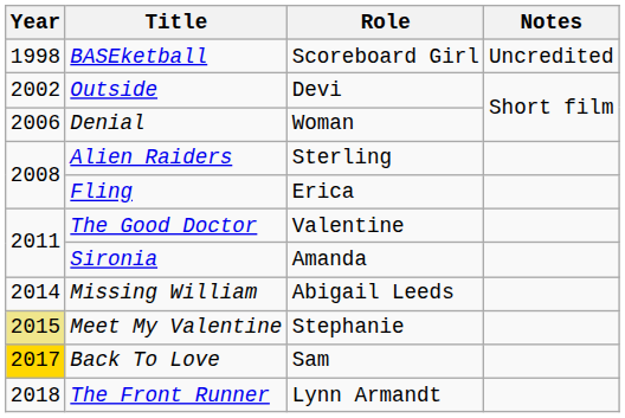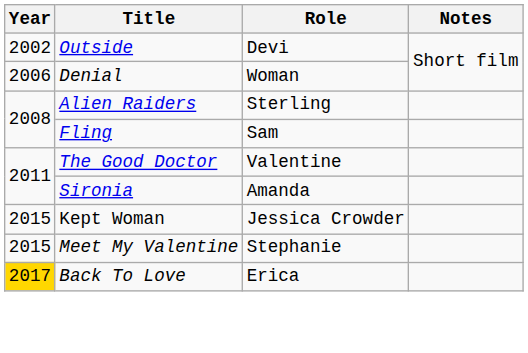 <table class="wikitable sortable plainrowheaders">
 <tr>
 <th scope="col">Year</th>
 <th scope="col">Title</th>
 <th scope="col">Role</th>
 <th scope="col" class="unsortable">Notes</th>
-</tr>
-<tr>
-<td>1998</td>
-<td><em><a href='#'>BASEketball</a></em></td>
-<td>Scoreboard Girl</td>
-<td>Uncredited</td>
 </tr>
 <tr>
 <td>2002</td>
 <td><em><a href='#'>Outside</a></em></td>
 <td>Devi</td>
 <td rowspan=2>Short film</td>
 </tr>
 <tr>
 <td>2006</td>
 <td><em>Denial</em></td>
 <td>Woman</td>
 </tr>
 <tr>
 <td rowspan=2>2008</td>
 <td><em><a href='#'>Alien Raiders</a></em></td>
 <td>Sterling</td>
 <td></td>
 </tr>
 <tr>
 <td><em><a href='#'>Fling</a></em></td>
-<td>Erica</td>
+<td>Sam</td>
 <td></td>
 </tr>
 <tr>
 <td rowspan=2>2011</td>
 <td><em><a href='#'>The Good Doctor</a></em></td>
 <td>Valentine</td>
 <td></td>
 </tr>
 <tr>
 <td><em><a href='#'>Sironia</a></em></td>
 <td>Amanda</td>
 <td></td>
 </tr>
 <tr>
-<td>2014</td>
-<td><em>Missing William</em></td>
-<td>Abigail Leeds</td>
+<td>2015</td>
+<td>Kept Woman</td>
+<td>Jessica Crowder</td>
 <td></td>
 </tr>
 <tr>
-<td style="background: khaki;">2015</td>
+<td>2015</td>
 <td><em>Meet My Valentine</em></td>
 <td>Stephanie</td>
 <td></td>
 </tr>
 <tr>
 <td style="background: gold;">2017</td>
 <td><em>Back To Love</em></td>
-<td>Sam</td>
-<td></td>
-</tr>
-<tr>
-<td>2018</td>
-<td><em><a href='#'>The Front Runner</a></em></td>
-<td>Lynn Armandt</td>
+<td>Erica</td>
 <td></td>
 </tr>
 </table>
